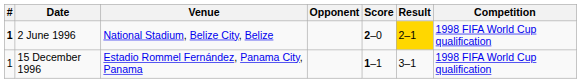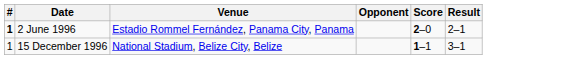 <table class="wikitable">
 <tr>
 <th>#</th>
 <th>Date</th>
 <th>Venue</th>
 <th>Opponent</th>
 <th>Score</th>
 <th>Result</th>
-<th>Competition</th>
 </tr>
 <tr>
 <td><strong>1</strong></td>
 <td>2 June 1996</td>
-<td><a href='#'>National Stadium</a>, <a href='#'>Belize City</a>, <a href='#'>Belize</a></td>
+<td><a href='#'>Estadio Rommel Fernández</a>, <a href='#'>Panama City</a>, <a href='#'>Panama</a></td>
 <td></td>
 <td><strong>2</strong>–0</td>
-<td style="background: gold;">2–1</td>
-<td><a href='#'>1998 FIFA World Cup qualification</a></td>
+<td>2–1</td>
 </tr>
 <tr>
 <td>1</td>
 <td>15 December 1996</td>
-<td><a href='#'>Estadio Rommel Fernández</a>, <a href='#'>Panama City</a>, <a href='#'>Panama</a></td>
+<td><a href='#'>National Stadium</a>, <a href='#'>Belize City</a>, <a href='#'>Belize</a></td>
 <td></td>
 <td><strong>1</strong>–1</td>
 <td>3–1</td>
-<td><a href='#'>1998 FIFA World Cup qualification</a></td>
 </tr>
 </table>
